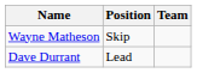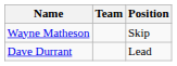 <table class="wikitable">
 <tr>
 <th><strong>Name</strong></th>
+<th><strong>Team</strong></th>
 <th><strong>Position</strong></th>
-<th><strong>Team</strong></th>
 </tr>
 <tr>
 <td><a href='#'>Wayne Matheson</a></td>
+<td></td>
 <td>Skip</td>
-<td></td>
 </tr>
 <tr>
 <td><a href='#'>Dave Durrant</a></td>
+<td></td>
 <td>Lead</td>
-<td></td>
 </tr>
 </table>
